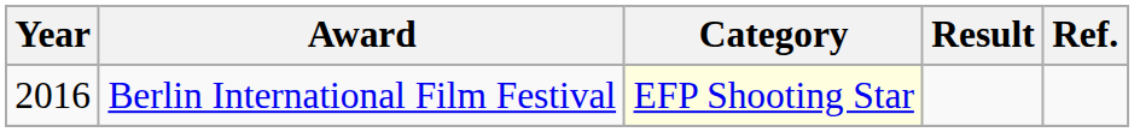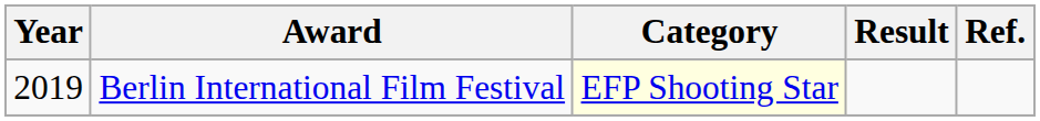 <table class="wikitable">
 <tr>
 <th>Year</th>
 <th>Award</th>
 <th>Category</th>
 <th>Result</th>
 <th>Ref.</th>
 </tr>
 <tr>
-<td>2016</td>
+<td>2019</td>
 <td><a href='#'>Berlin International Film Festival</a></td>
 <td style="background: lightyellow;"><a href='#'>EFP Shooting Star</a></td>
 <td></td>
 <td></td>
 </tr>
 <tr>
 </tr>
 </table>
